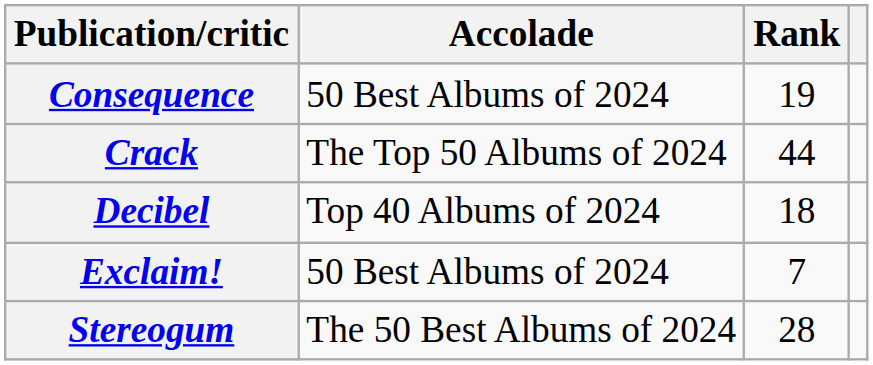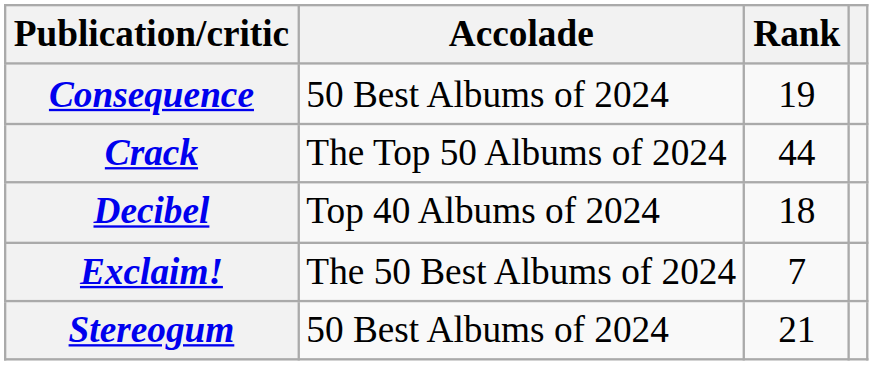 <table class="wikitable sortable plainrowheaders">
 <tr>
 <th scope="col">Publication/critic</th>
 <th scope="col">Accolade</th>
 <th scope="col">Rank</th>
 <th scope="col" class="unsortable"></th>
 </tr>
 <tr>
 <th scope="row"><em><a href='#'>Consequence</a></em></th>
 <td>50 Best Albums of 2024</td>
 <td style="text-align: center;">19</td>
 <td style="text-align: center;"></td>
 </tr>
 <tr>
 <th scope="row"><em><a href='#'>Crack</a></em></th>
 <td>The Top 50 Albums of 2024</td>
 <td style="text-align: center;">44</td>
 <td style="text-align: center;"></td>
 </tr>
 <tr>
 <th scope="row"><em><a href='#'>Decibel</a></em></th>
 <td>Top 40 Albums of 2024</td>
 <td style="text-align: center;">18</td>
 <td style="text-align: center;"></td>
 </tr>
 <tr>
 <th scope="row"><em><a href='#'>Exclaim!</a></em></th>
-<td>50 Best Albums of 2024</td>
+<td>The 50 Best Albums of 2024</td>
 <td style="text-align: center;">7</td>
 <td style="text-align: center;"></td>
 </tr>
 <tr>
 <th scope="row"><em><a href='#'>Stereogum</a></em></th>
-<td>The 50 Best Albums of 2024</td>
-<td style="text-align: center;">28</td>
+<td>50 Best Albums of 2024</td>
+<td style="text-align: center;">21</td>
 <td style="text-align: center;"></td>
 </tr>
 </table>
